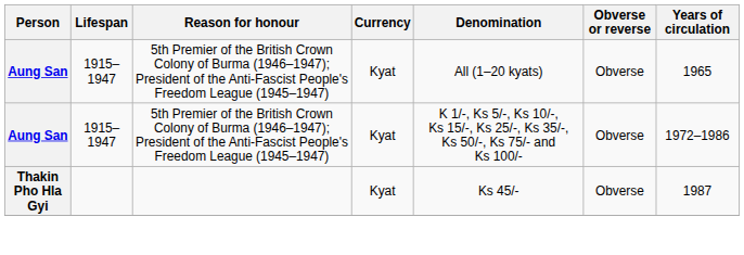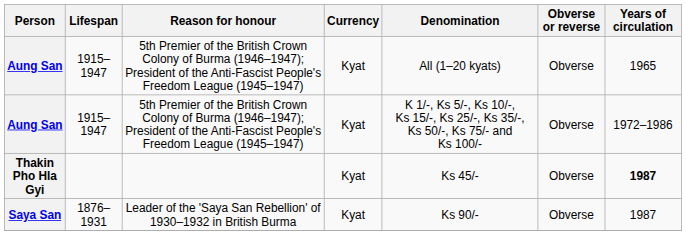 <table class="wikitable" style="font-size:95%; text-align:center;">
 <tr>
 <th>Person</th>
 <th>Lifespan</th>
 <th>Reason for honour</th>
 <th>Currency</th>
 <th>Denomination</th>
 <th>Obverse or reverse</th>
 <th>Years of circulation</th>
 </tr>
 <tr>
 <th><a href='#'>Aung San</a></th>
 <td>1915–1947</td>
 <td>5th Premier of the British Crown Colony of Burma (1946–1947); President of the Anti-Fascist People's Freedom League (1945–1947)</td>
 <td>Kyat</td>
 <td>All (1–20 kyats)</td>
 <td>Obverse</td>
 <td>1965</td>
 </tr>
 <tr>
 <th><a href='#'>Aung San</a></th>
 <td>1915–1947</td>
 <td>5th Premier of the British Crown Colony of Burma (1946–1947); President of the Anti-Fascist People's Freedom League (1945–1947)</td>
 <td>Kyat</td>
 <td>K 1/-, Ks 5/-, Ks 10/-, Ks 15/-, Ks 25/-, Ks 35/-, Ks 50/-, Ks 75/- and Ks 100/-</td>
 <td>Obverse</td>
 <td>1972–1986</td>
 </tr>
 <tr>
 <th>Thakin Pho Hla Gyi</th>
 <td></td>
 <td></td>
 <td>Kyat</td>
 <td>Ks 45/-</td>
 <td>Obverse</td>
+<td><strong>1987</strong></td>
+</tr>
+<tr>
+<th><a href='#'>Saya San</a></th>
+<td>1876–1931</td>
+<td>Leader of the 'Saya San Rebellion' of 1930–1932 in British Burma</td>
+<td>Kyat</td>
+<td>Ks 90/-</td>
+<td>Obverse</td>
 <td>1987</td>
 </tr>
 <tr>
 </tr>
 </table>
